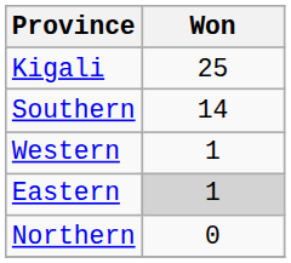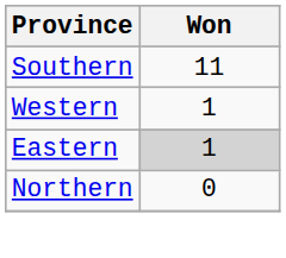 <table class="wikitable plainrowheaders sortable">
 <tr>
 <th class="unsortable" scope=col>Province</th>
 <th scope=col width=66>Won</th>
 </tr>
 <tr>
-<td><a href='#'>Kigali</a></td>
-<td align=center>25</td>
-</tr>
-<tr>
 <td><a href='#'>Southern</a></td>
-<td align=center>14</td>
+<td align=center>11</td>
 </tr>
 <tr>
 <td><a href='#'>Western</a></td>
 <td align=center>1</td>
 </tr>
 <tr>
 <td><a href='#'>Eastern</a></td>
 <td align=center style="background: lightgrey;">1</td>
 </tr>
 <tr>
 <td><a href='#'>Northern</a></td>
 <td align=center>0</td>
 </tr>
 <tr>
 </tr>
 </table>
